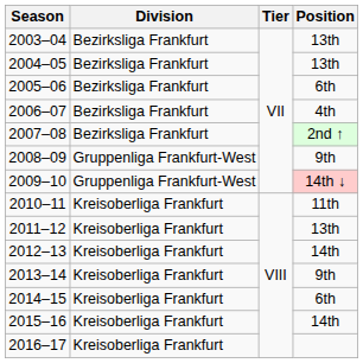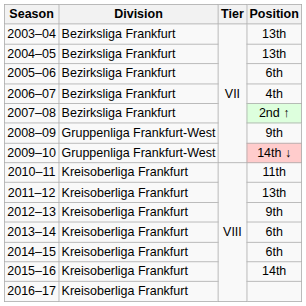 <table class="wikitable">
 <tr>
 <th>Season</th>
 <th>Division</th>
 <th>Tier</th>
 <th>Position</th>
 </tr>
 <tr align="center">
 <td>2003–04</td>
 <td align="left">Bezirksliga Frankfurt</td>
 <td rowspan=7>VII</td>
 <td>13th</td>
 </tr>
 <tr align="center">
 <td>2004–05</td>
 <td align="left">Bezirksliga Frankfurt</td>
 <td>13th</td>
 </tr>
 <tr align="center">
 <td>2005–06</td>
 <td align="left">Bezirksliga Frankfurt</td>
 <td>6th</td>
 </tr>
 <tr align="center">
 <td>2006–07</td>
 <td align="left">Bezirksliga Frankfurt</td>
 <td>4th</td>
 </tr>
 <tr align="center">
 <td>2007–08</td>
 <td align="left">Bezirksliga Frankfurt</td>
 <td style="background:#ddffdd">2nd ↑</td>
 </tr>
 <tr align="center">
 <td>2008–09</td>
 <td align="left">Gruppenliga Frankfurt-West</td>
 <td>9th</td>
 </tr>
 <tr align="center">
 <td>2009–10</td>
 <td align="left">Gruppenliga Frankfurt-West</td>
 <td style="background:#ffcccc">14th ↓</td>
 </tr>
 <tr align="center">
 <td>2010–11</td>
 <td align="left">Kreisoberliga Frankfurt</td>
 <td rowspan=7>VIII</td>
 <td>11th</td>
 </tr>
 <tr align="center">
 <td>2011–12</td>
 <td align="left">Kreisoberliga Frankfurt</td>
 <td>13th</td>
 </tr>
 <tr align="center">
 <td>2012–13</td>
 <td align="left">Kreisoberliga Frankfurt</td>
-<td>14th</td>
+<td>9th</td>
 </tr>
 <tr align="center">
 <td>2013–14</td>
 <td align="left">Kreisoberliga Frankfurt</td>
-<td>9th</td>
+<td>6th</td>
 </tr>
 <tr align="center">
 <td>2014–15</td>
 <td align="left">Kreisoberliga Frankfurt</td>
 <td>6th</td>
 </tr>
 <tr align="center">
 <td>2015–16</td>
 <td align="left">Kreisoberliga Frankfurt</td>
 <td>14th</td>
 </tr>
 <tr align="center">
 <td>2016–17</td>
 <td align="left">Kreisoberliga Frankfurt</td>
 <td></td>
 </tr>
 </table>
